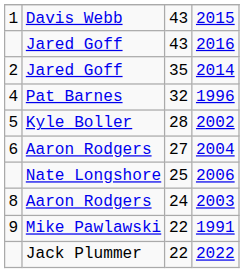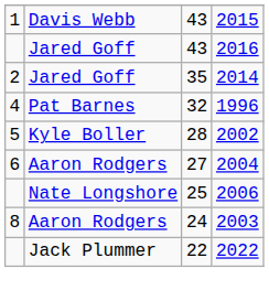 <table class="wikitable">
 <tr>
 </tr>
 <tr>
 <td>1</td>
 <td><a href='#'>Davis Webb</a></td>
 <td><abbr>43</abbr></td>
 <td><a href='#'>2015</a></td>
 </tr>
 <tr>
 <td></td>
 <td><a href='#'>Jared Goff</a></td>
 <td><abbr>43</abbr></td>
 <td><a href='#'>2016</a></td>
 </tr>
 <tr>
 <td>2</td>
 <td><a href='#'>Jared Goff</a></td>
 <td><abbr>35</abbr></td>
 <td><a href='#'>2014</a></td>
 </tr>
 <tr>
 <td>4</td>
 <td><a href='#'>Pat Barnes</a></td>
 <td><abbr>32</abbr></td>
 <td><a href='#'>1996</a></td>
 </tr>
 <tr>
 <td>5</td>
 <td><a href='#'>Kyle Boller</a></td>
 <td><abbr>28</abbr></td>
 <td><a href='#'>2002</a></td>
 </tr>
 <tr>
 <td>6</td>
 <td><a href='#'>Aaron Rodgers</a></td>
 <td><abbr>27</abbr></td>
 <td><a href='#'>2004</a></td>
 </tr>
 <tr>
 <td></td>
 <td><a href='#'>Nate Longshore</a></td>
 <td><abbr>25</abbr></td>
 <td><a href='#'>2006</a></td>
 </tr>
 <tr>
 <td>8</td>
 <td><a href='#'>Aaron Rodgers</a></td>
 <td><abbr>24</abbr></td>
 <td><a href='#'>2003</a></td>
 </tr>
 <tr>
-<td>9</td>
-<td><a href='#'>Mike Pawlawski</a></td>
-<td><abbr>22</abbr></td>
-<td><a href='#'>1991</a></td>
-</tr>
-<tr>
 <td></td>
 <td>Jack Plummer</td>
 <td><abbr>22</abbr></td>
 <td><a href='#'>2022</a></td>
 </tr>
 </table>
